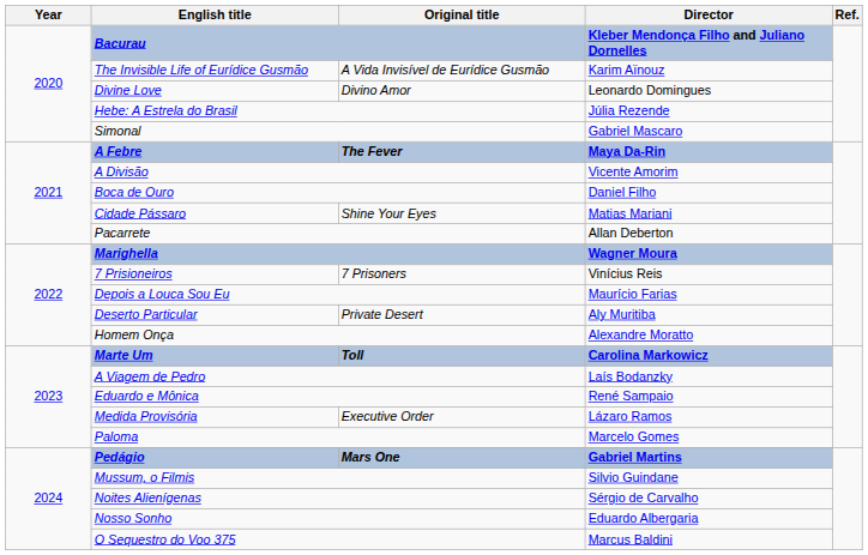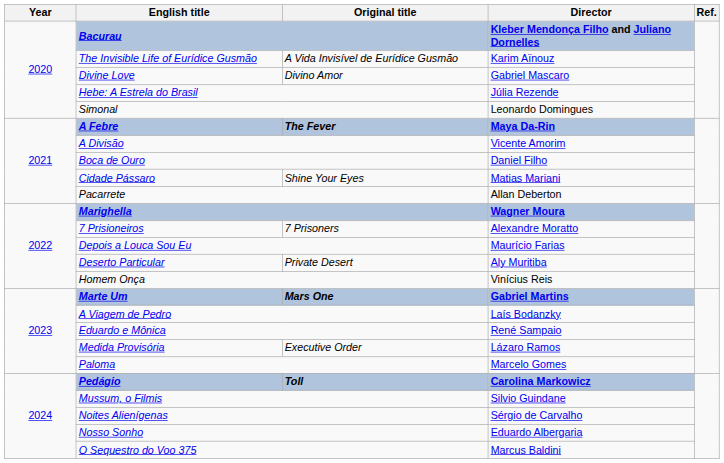 <table class="wikitable">
 <tr>
 <th width="100"><strong>Year</strong></th>
 <th width="300"><strong>English title</strong></th>
 <th width="300"><strong>Original title</strong></th>
 <th width="300"><strong>Director</strong></th>
 <th width="30"><strong>Ref.</strong></th>
 </tr>
 <tr>
 <td rowspan="5" style="text-align:center;"><a href='#'>2020</a></td>
 <td colspan="2" style="background:#B0C4DE;"><strong><em><a href='#'>Bacurau</a></em></strong></td>
 <td style="background:#B0C4DE;"><strong><a href='#'>Kleber Mendonça Filho</a> and <a href='#'>Juliano Dornelles</a></strong></td>
 <td rowspan="5" style="text-align:center;"></td>
 </tr>
 <tr>
 <td><em><a href='#'>The Invisible Life of Eurídice Gusmão</a></em></td>
 <td><em>A Vida Invisível de Eurídice Gusmão</em></td>
 <td><a href='#'>Karim Aïnouz</a></td>
 </tr>
 <tr>
 <td><em><a href='#'>Divine Love</a></em></td>
 <td><em>Divino Amor</em></td>
-<td>Leonardo Domingues</td>
+<td><a href='#'>Gabriel Mascaro</a></td>
 </tr>
 <tr>
 <td colspan="2"><em><a href='#'>Hebe: A Estrela do Brasil</a></em></td>
 <td><a href='#'>Júlia Rezende</a></td>
 </tr>
 <tr>
 <td colspan="2"><em>Simonal</em></td>
-<td><a href='#'>Gabriel Mascaro</a></td>
+<td>Leonardo Domingues</td>
 </tr>
 <tr>
 <td rowspan="5" style="text-align:center;"><a href='#'>2021</a></td>
 <td style="background:#B0C4DE;"><strong><em><a href='#'>A Febre</a></em></strong></td>
 <td style="background:#B0C4DE;"><strong><em>The Fever</em></strong></td>
 <td style="background:#B0C4DE;"><strong><a href='#'>Maya Da-Rin</a></strong></td>
 <td rowspan="5" style="text-align:center;"></td>
 </tr>
 <tr>
 <td colspan="2"><em><a href='#'>A Divisão</a></em></td>
 <td><a href='#'>Vicente Amorim</a></td>
 </tr>
 <tr>
 <td colspan="2"><em><a href='#'>Boca de Ouro</a></em></td>
 <td><a href='#'>Daniel Filho</a></td>
 </tr>
 <tr>
 <td><em><a href='#'>Cidade Pássaro</a></em></td>
 <td><em>Shine Your Eyes</em></td>
 <td><a href='#'>Matias Mariani</a></td>
 </tr>
 <tr>
 <td colspan="2"><em>Pacarrete</em></td>
 <td>Allan Deberton</td>
 </tr>
 <tr>
 <td rowspan="5" style="text-align:center;"><a href='#'>2022</a></td>
 <td style="background:#B0C4DE;" colspan="2"><strong><em><a href='#'>Marighella</a></em></strong></td>
 <td style="background:#B0C4DE;"><strong><a href='#'>Wagner Moura</a></strong></td>
 <td rowspan="5" style="text-align:center;"></td>
 </tr>
 <tr>
 <td><em><a href='#'>7 Prisioneiros</a></em></td>
 <td><em>7 Prisoners</em></td>
-<td>Vinícius Reis</td>
+<td><a href='#'>Alexandre Moratto</a></td>
 </tr>
 <tr>
 <td colspan="2"><em><a href='#'>Depois a Louca Sou Eu</a></em></td>
 <td><a href='#'>Maurício Farias</a></td>
 </tr>
 <tr>
 <td><em><a href='#'>Deserto Particular</a></em></td>
 <td><em>Private Desert</em></td>
 <td><a href='#'>Aly Muritiba</a></td>
 </tr>
 <tr>
 <td colspan="2"><em>Homem Onça</em></td>
-<td><a href='#'>Alexandre Moratto</a></td>
+<td>Vinícius Reis</td>
 </tr>
 <tr>
 <td rowspan="5" style="text-align:center;"><a href='#'>2023</a></td>
 <td style="background:#B0C4DE;"><strong><em><a href='#'>Marte Um</a></em></strong></td>
-<td style="background:#B0C4DE;"><strong><em>Toll</em></strong></td>
-<td style="background:#B0C4DE;"><strong><a href='#'>Carolina Markowicz</a></strong></td>
+<td style="background:#B0C4DE;"><strong><em>Mars One</em></strong></td>
+<td style="background:#B0C4DE;"><strong><a href='#'>Gabriel Martins</a></strong></td>
 <td rowspan="5" style="text-align:center;"></td>
 </tr>
 <tr>
 <td colspan="2"><em><a href='#'>A Viagem de Pedro</a></em></td>
 <td><a href='#'>Laís Bodanzky</a></td>
 </tr>
 <tr>
 <td colspan="2"><em><a href='#'>Eduardo e Mônica</a></em></td>
 <td><a href='#'>René Sampaio</a></td>
 </tr>
 <tr>
 <td><em><a href='#'>Medida Provisória</a></em></td>
 <td><em>Executive Order</em></td>
 <td><a href='#'>Lázaro Ramos</a></td>
 </tr>
 <tr>
 <td colspan="2"><em><a href='#'>Paloma</a></em></td>
 <td><a href='#'>Marcelo Gomes</a></td>
 </tr>
 <tr>
 <td rowspan="5" style="text-align:center;"><a href='#'>2024</a></td>
 <td style="background:#B0C4DE;"><strong><em><a href='#'> Pedágio</a></em></strong></td>
-<td style="background:#B0C4DE;"><strong><em>Mars One</em></strong></td>
-<td style="background:#B0C4DE;"><strong><a href='#'>Gabriel Martins</a></strong></td>
+<td style="background:#B0C4DE;"><strong><em>Toll</em></strong></td>
+<td style="background:#B0C4DE;"><strong><a href='#'>Carolina Markowicz</a></strong></td>
 <td rowspan="5" style="text-align:center;"></td>
 </tr>
 <tr>
 <td colspan="2"><em><a href='#'>Mussum, o Filmis</a></em></td>
 <td><a href='#'>Silvio Guindane</a></td>
 </tr>
 <tr>
 <td colspan="2"><em><a href='#'>Noites Alienígenas</a></em></td>
 <td><a href='#'>Sérgio de Carvalho</a></td>
 </tr>
 <tr>
 <td colspan="2"><em><a href='#'>Nosso Sonho</a></em></td>
 <td><a href='#'>Eduardo Albergaria</a></td>
 </tr>
 <tr>
 <td colspan="2"><em><a href='#'>O Sequestro do Voo 375</a></em></td>
 <td><a href='#'>Marcus Baldini</a></td>
 </tr>
 </table>
